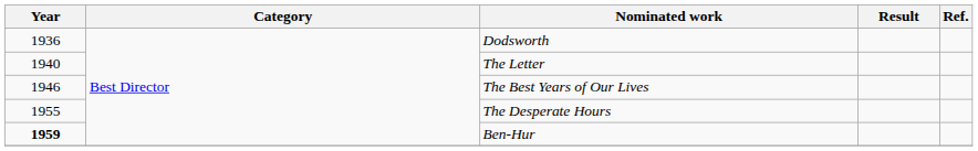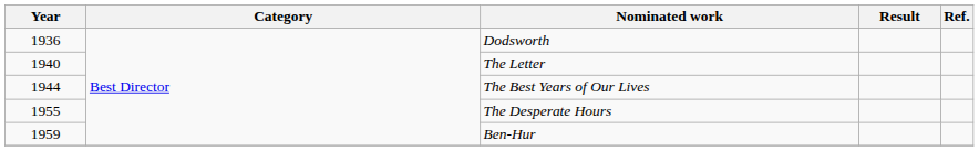 <table class=wikitable>
 <tr>
 <th scope="col" style="width:5em;">Year</th>
 <th scope="col" style="width:26em;">Category</th>
 <th scope="col" style="width:25em;">Nominated work</th>
 <th scope="col" style="width:5em;">Result</th>
 <th>Ref.</th>
 </tr>
 <tr>
 <td style="text-align:center;">1936</td>
 <td rowspan=5><a href='#'>Best Director</a></td>
 <td><em>Dodsworth</em></td>
 <td></td>
 <td></td>
 </tr>
 <tr>
 <td style="text-align:center;">1940</td>
 <td><em>The Letter</em></td>
 <td></td>
 <td></td>
 </tr>
 <tr>
-<td style="text-align:center;">1946</td>
+<td style="text-align:center;">1944</td>
 <td><em>The Best Years of Our Lives</em></td>
 <td></td>
 <td></td>
 </tr>
 <tr>
 <td style="text-align:center;">1955</td>
 <td><em>The Desperate Hours</em></td>
 <td></td>
 <td></td>
 </tr>
 <tr>
-<td style="text-align:center;"><strong>1959</strong></td>
+<td style="text-align:center;">1959</td>
 <td><em>Ben-Hur</em></td>
 <td></td>
 <td></td>
 </tr>
 <tr>
 </tr>
 </table>
